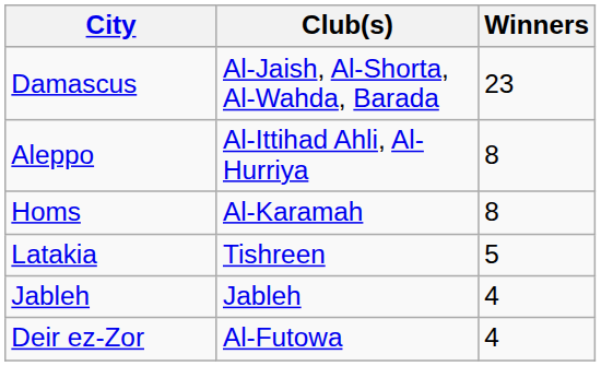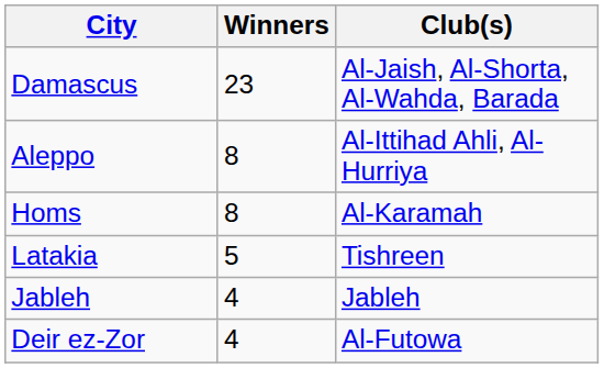 <table class="wikitable sortable">
 <tr>
 <th width="120"><a href='#'>City</a></th>
+<th width="10">Winners</th>
 <th width="150">Club(s)</th>
-<th width="10">Winners</th>
 </tr>
 <tr>
 <td><a href='#'>Damascus</a></td>
+<td>23</td>
 <td><a href='#'>Al-Jaish</a>, <a href='#'>Al-Shorta</a>, <a href='#'>Al-Wahda</a>, <a href='#'>Barada</a></td>
-<td>23</td>
 </tr>
 <tr>
 <td><a href='#'>Aleppo</a></td>
+<td>8</td>
 <td><a href='#'>Al-Ittihad Ahli</a>, <a href='#'>Al-Hurriya</a></td>
-<td>8</td>
 </tr>
 <tr>
 <td><a href='#'>Homs</a></td>
+<td>8</td>
 <td><a href='#'>Al-Karamah</a></td>
-<td>8</td>
 </tr>
 <tr>
 <td><a href='#'>Latakia</a></td>
+<td>5</td>
 <td><a href='#'>Tishreen</a></td>
-<td>5</td>
 </tr>
 <tr>
 <td><a href='#'>Jableh</a></td>
+<td>4</td>
 <td><a href='#'>Jableh</a></td>
-<td>4</td>
 </tr>
 <tr>
 <td><a href='#'>Deir ez-Zor</a></td>
+<td>4</td>
 <td><a href='#'>Al-Futowa</a></td>
-<td>4</td>
 </tr>
 </table>
